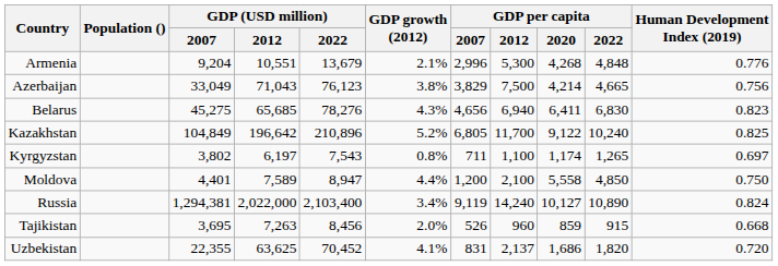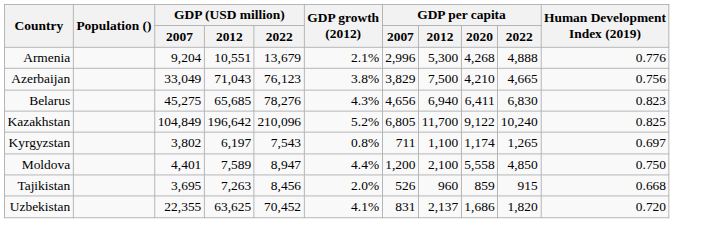 <table class="wikitable sortable plainrowheaders" style="text-align: right;">
 <tr>
 <th rowspan="2" scope="col">Country</th>
 <th rowspan="2">Population ()</th>
 <th colspan="3">GDP (USD million)</th>
 <th rowspan="2" scope="col">GDP growth<br>(2012)</th>
 <th colspan="4" scope="col">GDP per capita</th>
 <th rowspan="2" scope="col">Human Development<br>Index (2019)</th>
 </tr>
 <tr>
 <th scope="col">2007</th>
 <th scope="col">2012</th>
 <th scope="col">2022</th>
 <th scope="col">2007</th>
 <th scope="col">2012</th>
 <th scope="col">2020</th>
 <th scope="col">2022</th>
 </tr>
 <tr>
 <td scope="row">Armenia</td>
 <td></td>
 <td>9,204</td>
 <td>10,551</td>
 <td>13,679</td>
 <td>2.1%</td>
 <td>2,996</td>
 <td>5,300</td>
 <td>4,268</td>
-<td>4,848</td>
+<td>4,888</td>
 <td>0.776</td>
 </tr>
 <tr>
 <td scope="row">Azerbaijan</td>
 <td></td>
 <td>33,049</td>
 <td>71,043</td>
 <td>76,123</td>
 <td>3.8%</td>
 <td>3,829</td>
 <td>7,500</td>
-<td>4,214</td>
+<td>4,210</td>
 <td>4,665</td>
 <td>0.756</td>
 </tr>
 <tr>
 <td scope="row">Belarus</td>
 <td></td>
 <td>45,275</td>
 <td>65,685</td>
 <td>78,276</td>
 <td>4.3%</td>
 <td>4,656</td>
 <td>6,940</td>
 <td>6,411</td>
 <td>6,830</td>
 <td>0.823</td>
 </tr>
 <tr>
 <td scope="row">Kazakhstan</td>
 <td></td>
 <td>104,849</td>
 <td>196,642</td>
-<td>210,896</td>
+<td>210,096</td>
 <td>5.2%</td>
 <td>6,805</td>
 <td>11,700</td>
 <td>9,122</td>
 <td>10,240</td>
 <td>0.825</td>
 </tr>
 <tr>
 <td scope="row">Kyrgyzstan</td>
 <td></td>
 <td>3,802</td>
 <td>6,197</td>
 <td>7,543</td>
 <td>0.8%</td>
 <td>711</td>
 <td>1,100</td>
 <td>1,174</td>
 <td>1,265</td>
 <td>0.697</td>
 </tr>
 <tr>
 <td scope="row">Moldova</td>
 <td></td>
 <td>4,401</td>
 <td>7,589</td>
 <td>8,947</td>
 <td>4.4%</td>
 <td>1,200</td>
 <td>2,100</td>
 <td>5,558</td>
 <td>4,850</td>
 <td>0.750</td>
 </tr>
 <tr>
-<td scope="row">Russia</td>
-<td></td>
-<td>1,294,381</td>
-<td>2,022,000</td>
-<td>2,103,400</td>
-<td>3.4%</td>
-<td>9,119</td>
-<td>14,240</td>
-<td>10,127</td>
-<td>10,890</td>
-<td>0.824</td>
-</tr>
-<tr>
 <td scope="row">Tajikistan</td>
 <td></td>
 <td>3,695</td>
 <td>7,263</td>
 <td>8,456</td>
 <td>2.0%</td>
 <td>526</td>
 <td>960</td>
 <td>859</td>
 <td>915</td>
 <td>0.668</td>
 </tr>
 <tr>
 <td scope="row">Uzbekistan</td>
 <td></td>
 <td>22,355</td>
 <td>63,625</td>
 <td>70,452</td>
 <td>4.1%</td>
 <td>831</td>
 <td>2,137</td>
 <td>1,686</td>
 <td>1,820</td>
 <td>0.720</td>
 </tr>
 </table>
